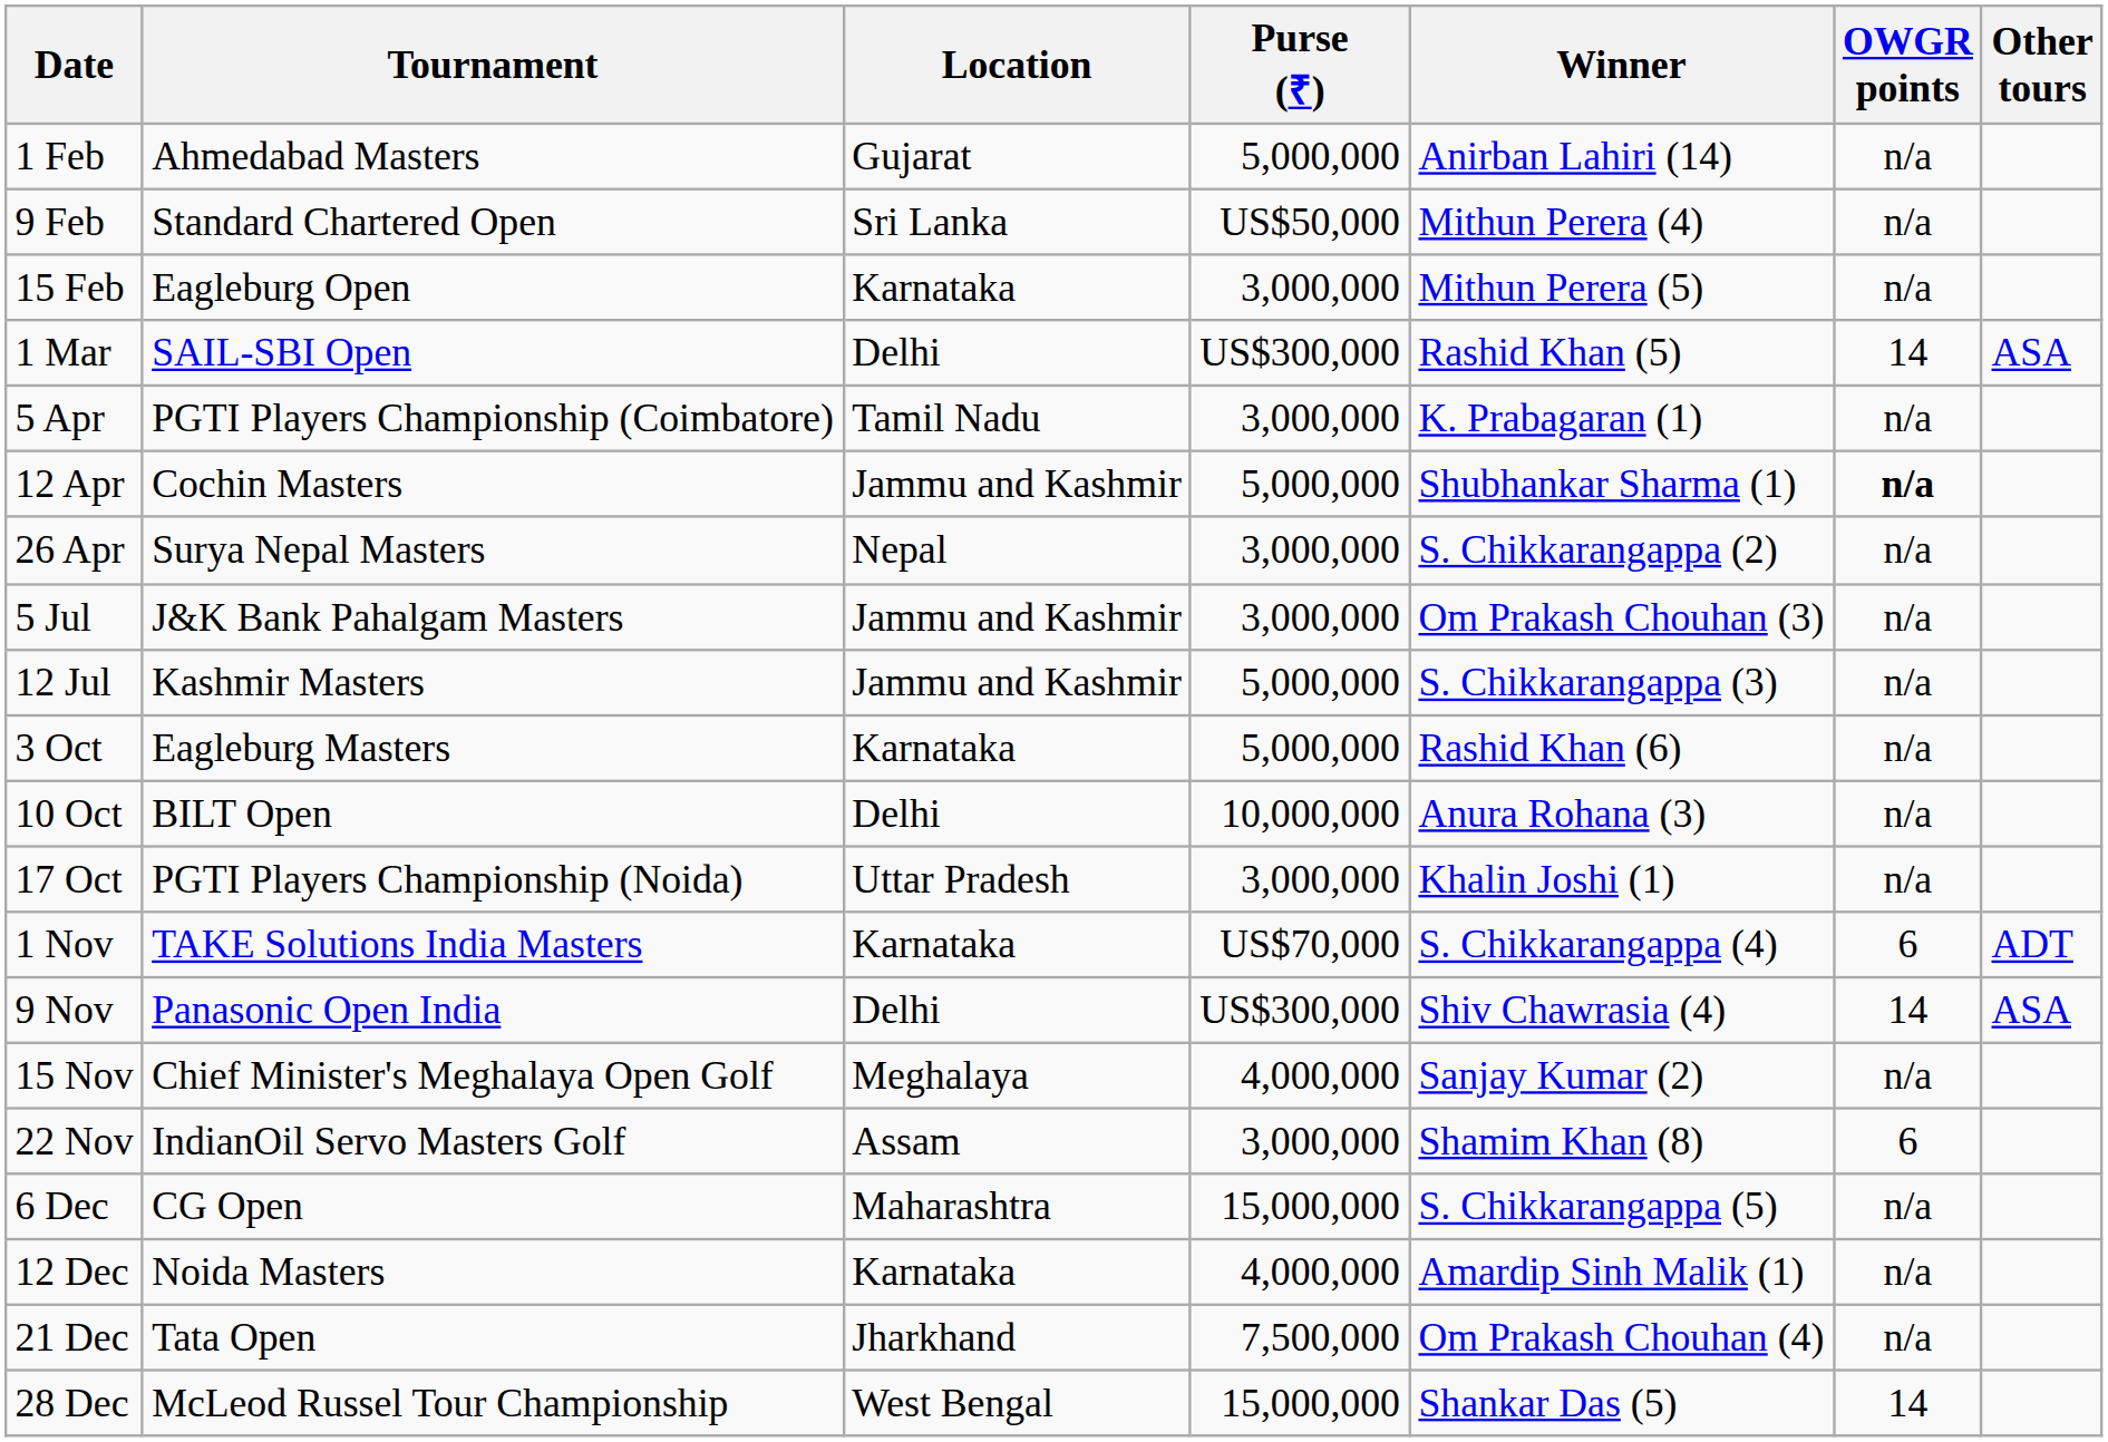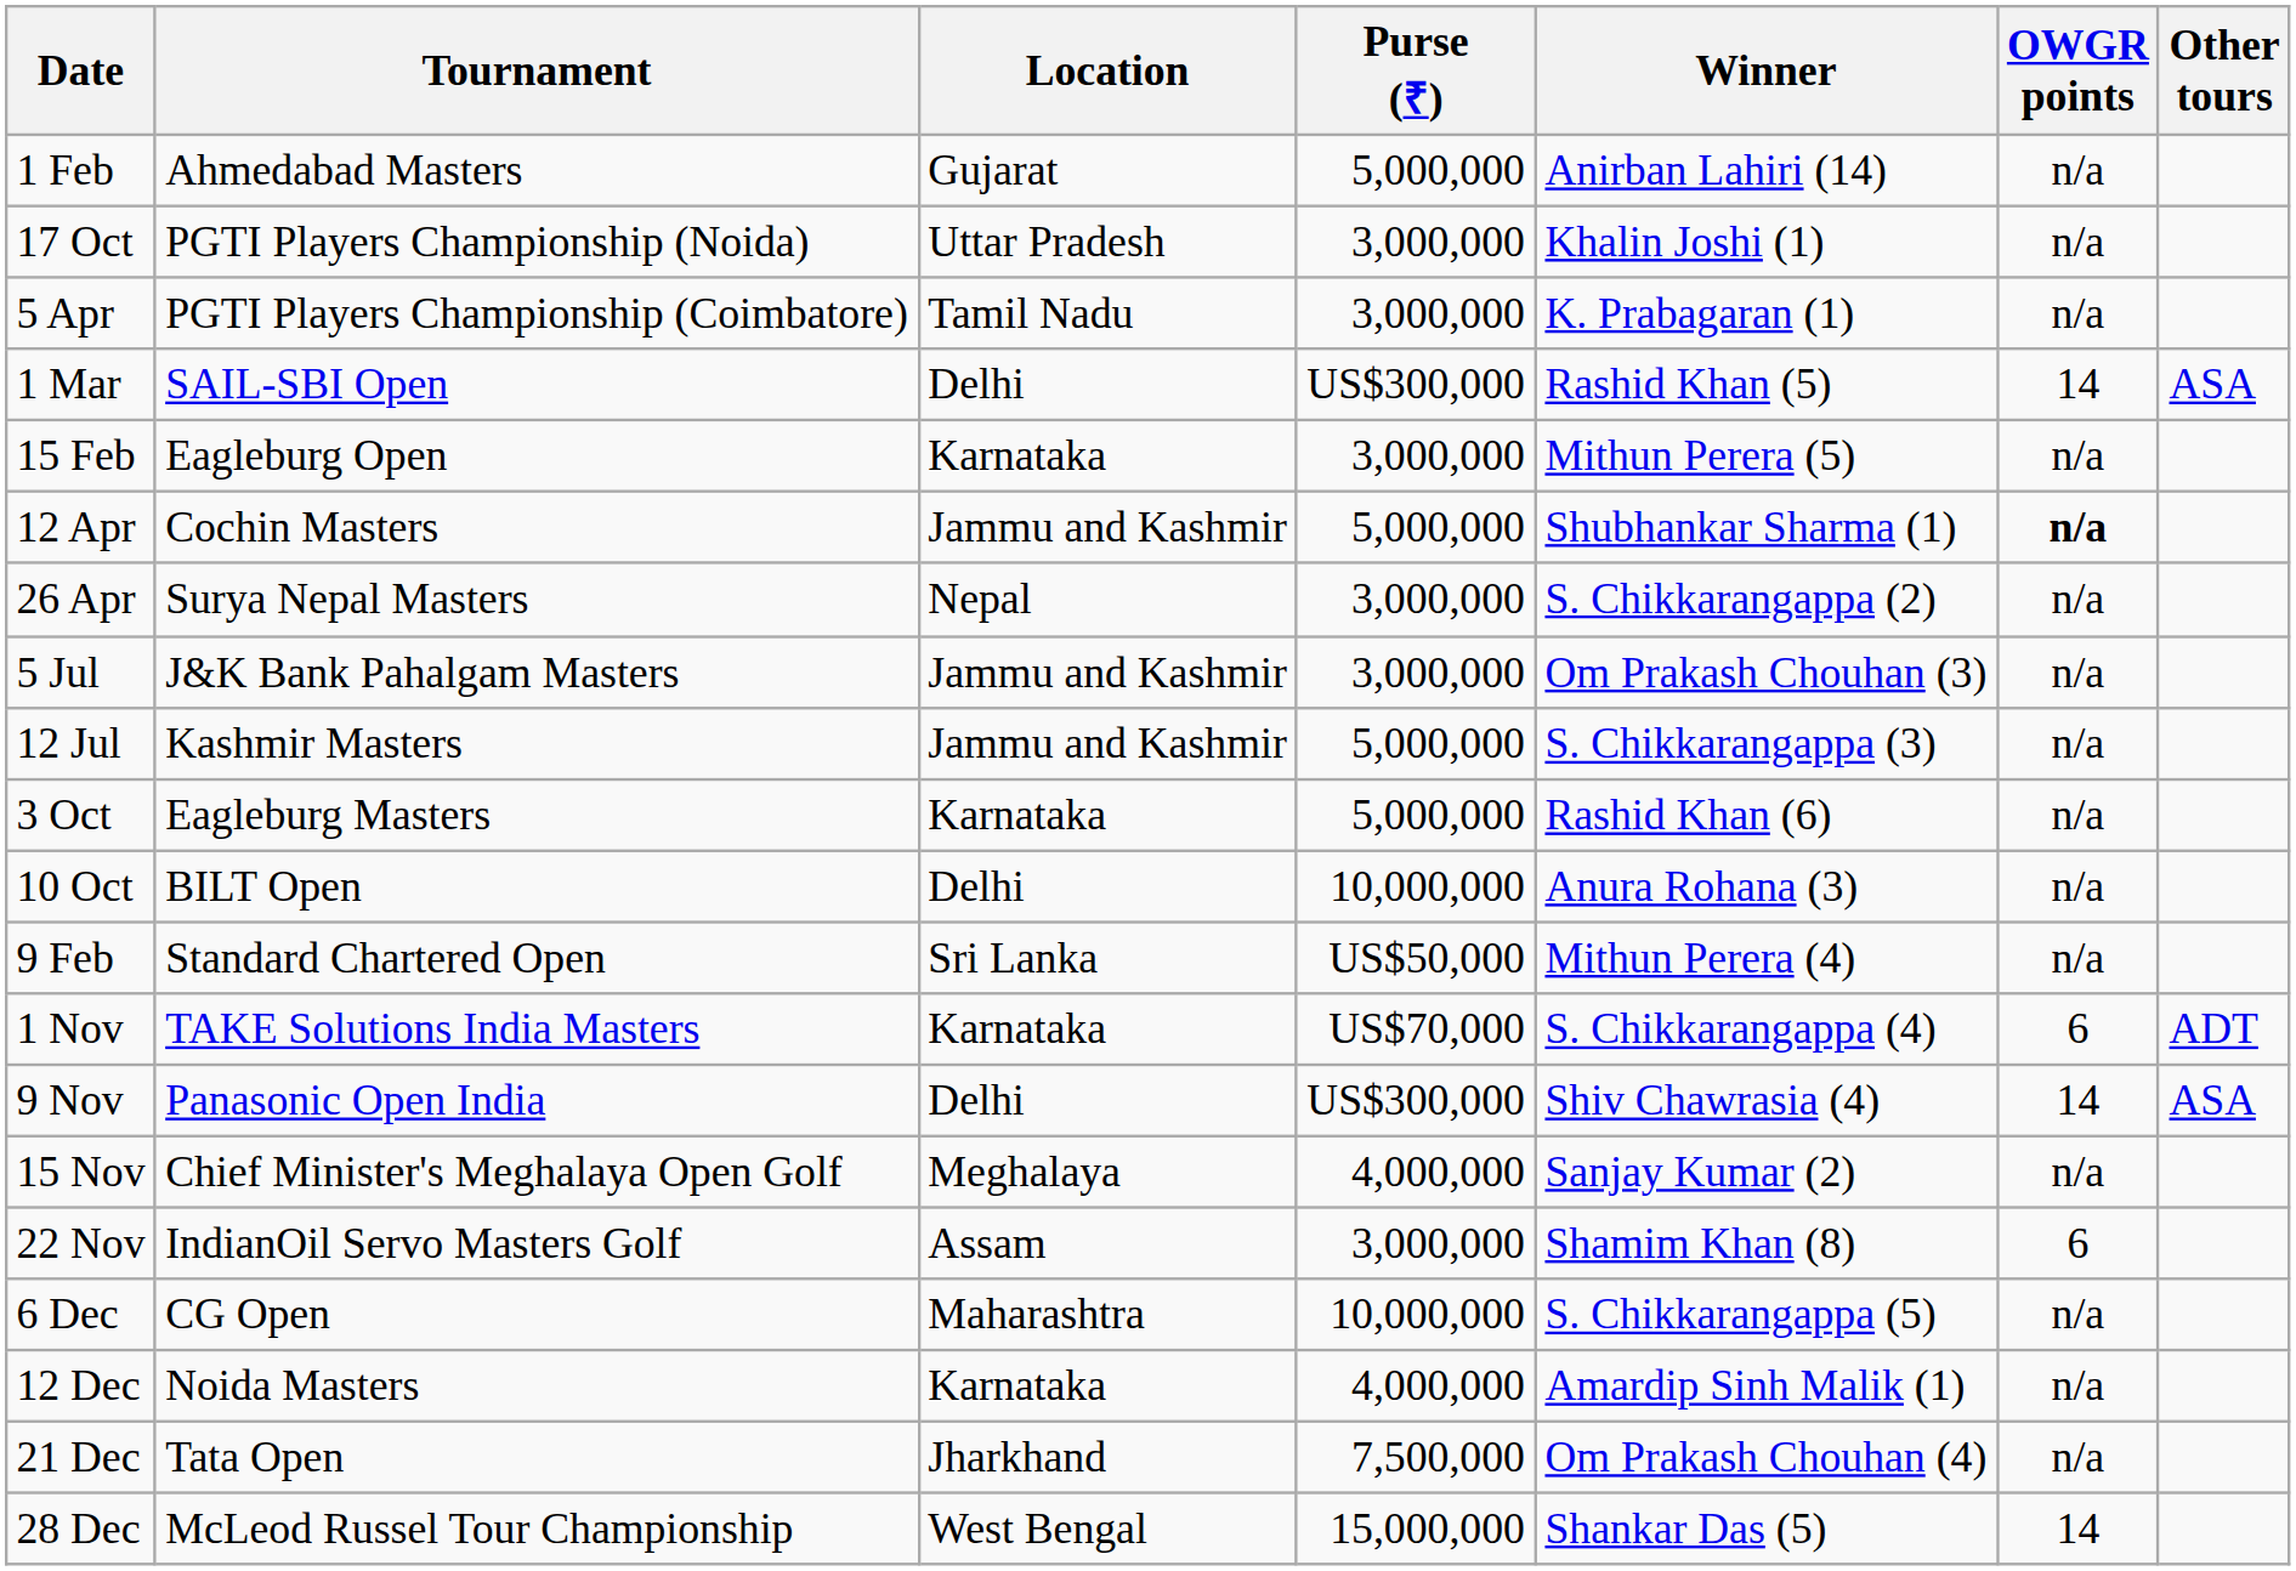 <table class="wikitable" style="font-size:95%">
 <tr>
 <th>Date</th>
 <th>Tournament</th>
 <th>Location</th>
 <th>Purse<br>(<a href='#'>₹</a>)</th>
 <th>Winner</th>
 <th><a href='#'>OWGR</a><br>points</th>
 <th>Other<br>tours</th>
 </tr>
 <tr>
 <td>1 Feb</td>
 <td>Ahmedabad Masters</td>
 <td>Gujarat</td>
 <td align=right>5,000,000</td>
 <td> <a href='#'>Anirban Lahiri</a> (14)</td>
 <td align=center>n/a</td>
 <td></td>
 </tr>
 <tr>
-<td>9 Feb</td>
-<td>Standard Chartered Open</td>
-<td>Sri Lanka</td>
-<td align=right>US$50,000</td>
-<td> <a href='#'>Mithun Perera</a> (4)</td>
+<td>17 Oct</td>
+<td>PGTI Players Championship (Noida)</td>
+<td>Uttar Pradesh</td>
+<td align=right>3,000,000</td>
+<td> <a href='#'>Khalin Joshi</a> (1)</td>
 <td align=center>n/a</td>
 <td></td>
 </tr>
 <tr>
-<td>15 Feb</td>
-<td>Eagleburg Open</td>
-<td>Karnataka</td>
+<td>5 Apr</td>
+<td>PGTI Players Championship (Coimbatore)</td>
+<td>Tamil Nadu</td>
 <td align=right>3,000,000</td>
-<td> <a href='#'>Mithun Perera</a> (5)</td>
+<td> <a href='#'>K. Prabagaran</a> (1)</td>
 <td align=center>n/a</td>
 <td></td>
 </tr>
 <tr>
 <td>1 Mar</td>
 <td><a href='#'>SAIL-SBI Open</a></td>
 <td>Delhi</td>
 <td align=right>US$300,000</td>
 <td> <a href='#'>Rashid Khan</a> (5)</td>
 <td align=center>14</td>
 <td><a href='#'>ASA</a></td>
 </tr>
 <tr>
-<td>5 Apr</td>
-<td>PGTI Players Championship (Coimbatore)</td>
-<td>Tamil Nadu</td>
+<td>15 Feb</td>
+<td>Eagleburg Open</td>
+<td>Karnataka</td>
 <td align=right>3,000,000</td>
-<td> <a href='#'>K. Prabagaran</a> (1)</td>
+<td> <a href='#'>Mithun Perera</a> (5)</td>
 <td align=center>n/a</td>
 <td></td>
 </tr>
 <tr>
 <td>12 Apr</td>
 <td>Cochin Masters</td>
 <td>Jammu and Kashmir</td>
 <td align=right>5,000,000</td>
 <td> <a href='#'>Shubhankar Sharma</a> (1)</td>
 <td align=center><strong>n/a</strong></td>
 <td></td>
 </tr>
 <tr>
 <td>26 Apr</td>
 <td>Surya Nepal Masters</td>
 <td>Nepal</td>
 <td align=right>3,000,000</td>
 <td> <a href='#'>S. Chikkarangappa</a> (2)</td>
 <td align=center>n/a</td>
 <td></td>
 </tr>
 <tr>
 <td>5 Jul</td>
 <td>J&K Bank Pahalgam Masters</td>
 <td>Jammu and Kashmir</td>
 <td align=right>3,000,000</td>
 <td> <a href='#'>Om Prakash Chouhan</a> (3)</td>
 <td align=center>n/a</td>
 <td></td>
 </tr>
 <tr>
 <td>12 Jul</td>
 <td>Kashmir Masters</td>
 <td>Jammu and Kashmir</td>
 <td align=right>5,000,000</td>
 <td> <a href='#'>S. Chikkarangappa</a> (3)</td>
 <td align=center>n/a</td>
 <td></td>
 </tr>
 <tr>
 <td>3 Oct</td>
 <td>Eagleburg Masters</td>
 <td>Karnataka</td>
 <td align=right>5,000,000</td>
 <td> <a href='#'>Rashid Khan</a> (6)</td>
 <td align=center>n/a</td>
 <td></td>
 </tr>
 <tr>
 <td>10 Oct</td>
 <td>BILT Open</td>
 <td>Delhi</td>
 <td align=right>10,000,000</td>
 <td> <a href='#'>Anura Rohana</a> (3)</td>
 <td align=center>n/a</td>
 <td></td>
 </tr>
 <tr>
-<td>17 Oct</td>
-<td>PGTI Players Championship (Noida)</td>
-<td>Uttar Pradesh</td>
-<td align=right>3,000,000</td>
-<td> <a href='#'>Khalin Joshi</a> (1)</td>
+<td>9 Feb</td>
+<td>Standard Chartered Open</td>
+<td>Sri Lanka</td>
+<td align=right>US$50,000</td>
+<td> <a href='#'>Mithun Perera</a> (4)</td>
 <td align=center>n/a</td>
 <td></td>
 </tr>
 <tr>
 <td>1 Nov</td>
 <td><a href='#'>TAKE Solutions India Masters</a></td>
 <td>Karnataka</td>
 <td align=right>US$70,000</td>
 <td> <a href='#'>S. Chikkarangappa</a> (4)</td>
 <td align=center>6</td>
 <td><a href='#'>ADT</a></td>
 </tr>
 <tr>
 <td>9 Nov</td>
 <td><a href='#'>Panasonic Open India</a></td>
 <td>Delhi</td>
 <td align=right>US$300,000</td>
 <td> <a href='#'>Shiv Chawrasia</a> (4)</td>
 <td align=center>14</td>
 <td><a href='#'>ASA</a></td>
 </tr>
 <tr>
 <td>15 Nov</td>
 <td>Chief Minister's Meghalaya Open Golf</td>
 <td>Meghalaya</td>
 <td align=right>4,000,000</td>
 <td> <a href='#'>Sanjay Kumar</a> (2)</td>
 <td align=center>n/a</td>
 <td></td>
 </tr>
 <tr>
 <td>22 Nov</td>
 <td>IndianOil Servo Masters Golf</td>
 <td>Assam</td>
 <td align=right>3,000,000</td>
 <td> <a href='#'>Shamim Khan</a> (8)</td>
 <td align=center>6</td>
 <td></td>
 </tr>
 <tr>
 <td>6 Dec</td>
 <td>CG Open</td>
 <td>Maharashtra</td>
-<td align=right>15,000,000</td>
+<td align=right>10,000,000</td>
 <td> <a href='#'>S. Chikkarangappa</a> (5)</td>
 <td align=center>n/a</td>
 <td></td>
 </tr>
 <tr>
 <td>12 Dec</td>
 <td>Noida Masters</td>
 <td>Karnataka</td>
 <td align=right>4,000,000</td>
 <td> <a href='#'>Amardip Sinh Malik</a> (1)</td>
 <td align=center>n/a</td>
 <td></td>
 </tr>
 <tr>
 <td>21 Dec</td>
 <td>Tata Open</td>
 <td>Jharkhand</td>
 <td align=right>7,500,000</td>
 <td> <a href='#'>Om Prakash Chouhan</a> (4)</td>
 <td align=center>n/a</td>
 <td></td>
 </tr>
 <tr>
 <td>28 Dec</td>
 <td>McLeod Russel Tour Championship</td>
 <td>West Bengal</td>
 <td align=right>15,000,000</td>
 <td> <a href='#'>Shankar Das</a> (5)</td>
 <td align=center>14</td>
 <td></td>
 </tr>
 </table>
